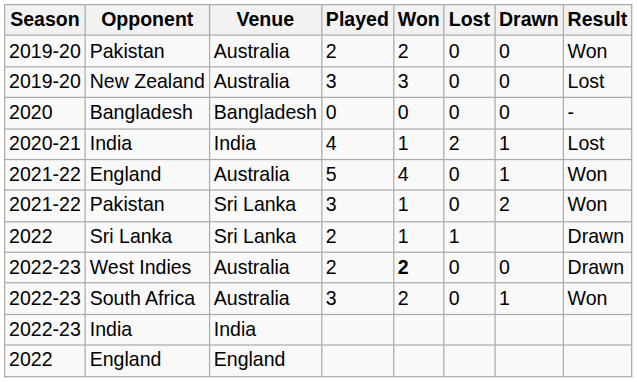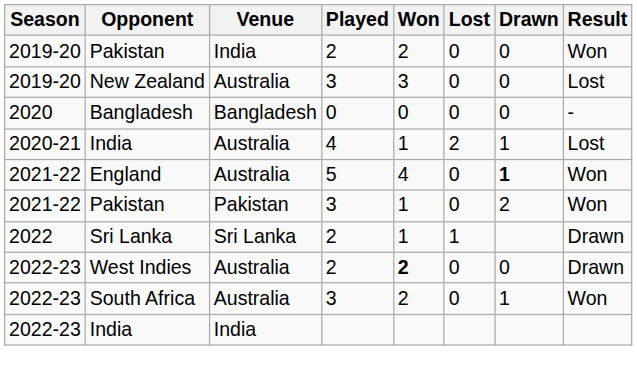 <table class="wikitable">
 <tr>
 <th>Season</th>
 <th>Opponent</th>
 <th>Venue</th>
 <th>Played</th>
 <th>Won</th>
 <th>Lost</th>
 <th>Drawn</th>
 <th>Result</th>
 </tr>
 <tr>
 <td>2019-20</td>
 <td>Pakistan</td>
-<td>Australia</td>
+<td>India</td>
 <td>2</td>
 <td>2</td>
 <td>0</td>
 <td>0</td>
 <td>Won</td>
 </tr>
 <tr>
 <td>2019-20</td>
 <td>New Zealand</td>
 <td>Australia</td>
 <td>3</td>
 <td>3</td>
 <td>0</td>
 <td>0</td>
 <td>Lost</td>
 </tr>
 <tr>
 <td>2020</td>
 <td>Bangladesh</td>
 <td>Bangladesh</td>
 <td>0</td>
 <td>0</td>
 <td>0</td>
 <td>0</td>
 <td>-</td>
 </tr>
 <tr>
 <td>2020-21</td>
 <td>India</td>
-<td>India</td>
+<td>Australia</td>
 <td>4</td>
 <td>1</td>
 <td>2</td>
 <td>1</td>
 <td>Lost</td>
 </tr>
 <tr>
 <td>2021-22</td>
 <td>England</td>
 <td>Australia</td>
 <td>5</td>
 <td>4</td>
 <td>0</td>
-<td>1</td>
+<td><strong>1</strong></td>
 <td>Won</td>
 </tr>
 <tr>
 <td>2021-22</td>
 <td>Pakistan</td>
-<td>Sri Lanka</td>
+<td>Pakistan</td>
 <td>3</td>
 <td>1</td>
 <td>0</td>
 <td>2</td>
 <td>Won</td>
 </tr>
 <tr>
 <td>2022</td>
 <td>Sri Lanka</td>
 <td>Sri Lanka</td>
 <td>2</td>
 <td>1</td>
 <td>1</td>
 <td></td>
 <td>Drawn</td>
 </tr>
 <tr>
 <td>2022-23</td>
 <td>West Indies</td>
 <td>Australia</td>
 <td>2</td>
 <td><strong>2</strong></td>
 <td>0</td>
 <td>0</td>
 <td>Drawn</td>
 </tr>
 <tr>
 <td>2022-23</td>
 <td>South Africa</td>
 <td>Australia</td>
 <td>3</td>
 <td>2</td>
 <td>0</td>
 <td>1</td>
 <td>Won</td>
 </tr>
 <tr>
 <td>2022-23</td>
 <td>India</td>
 <td>India</td>
 <td></td>
 <td></td>
 <td></td>
 <td></td>
 <td></td>
 </tr>
-<tr>
-<td>2022</td>
-<td>England</td>
-<td>England</td>
-<td></td>
-<td></td>
-<td></td>
-<td></td>
-<td></td>
-</tr>
 </table>
